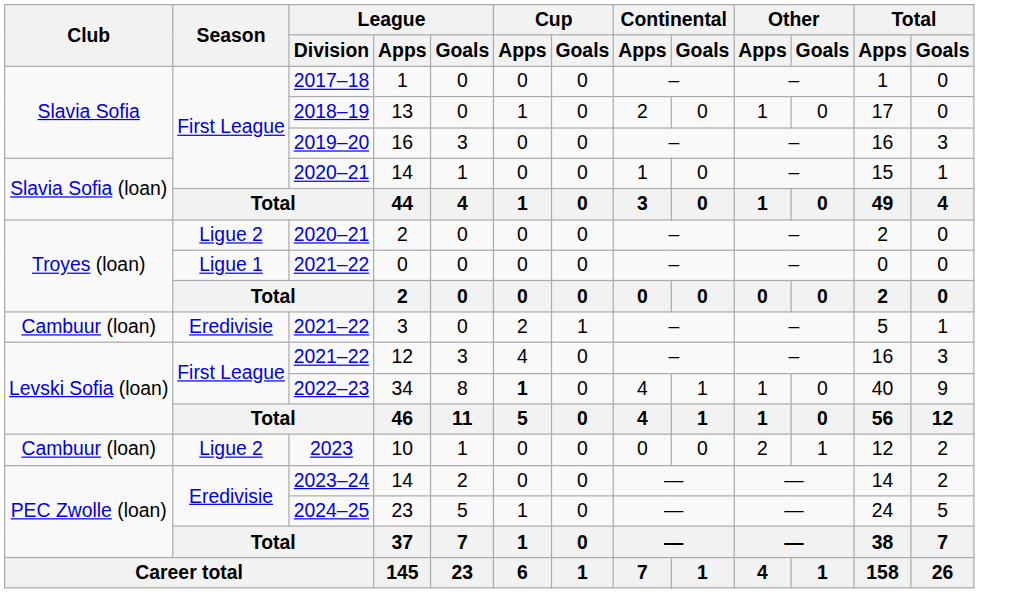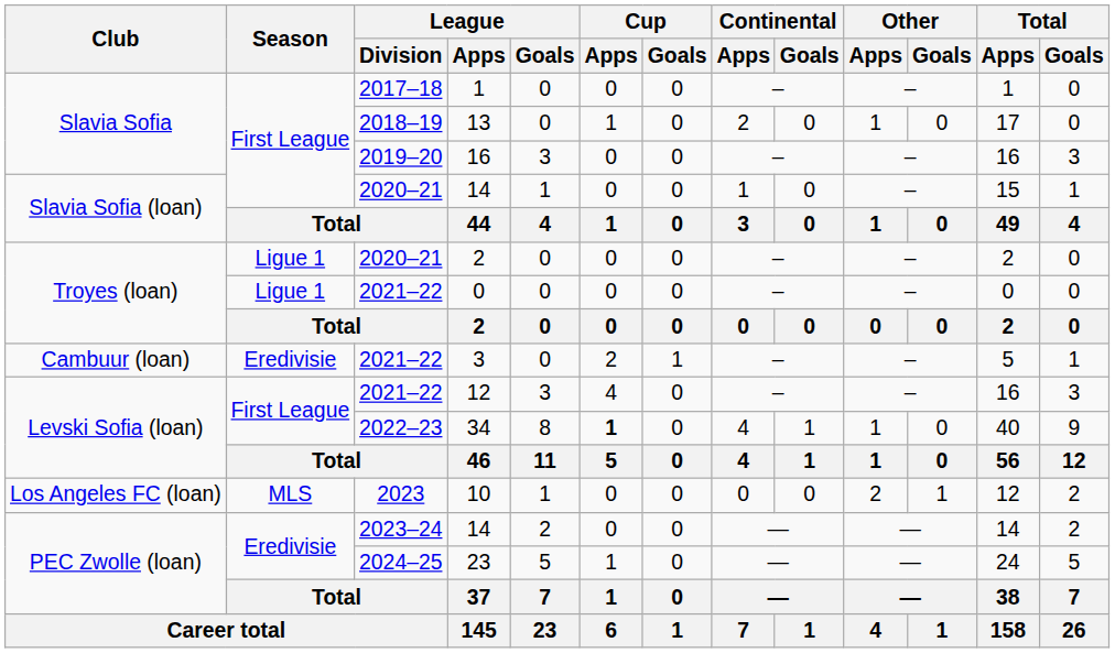 <table class="wikitable" style="text-align:center">
 <tr>
 <th rowspan="2">Club</th>
 <th rowspan="2">Season</th>
 <th colspan="3">League</th>
 <th colspan="2">Cup</th>
 <th colspan="2">Continental</th>
 <th colspan="2">Other</th>
 <th colspan="2">Total</th>
 </tr>
 <tr>
 <th>Division</th>
 <th>Apps</th>
 <th>Goals</th>
 <th>Apps</th>
 <th>Goals</th>
 <th>Apps</th>
 <th>Goals</th>
 <th>Apps</th>
 <th>Goals</th>
 <th>Apps</th>
 <th>Goals</th>
 </tr>
 <tr>
 <td rowspan="3"><a href='#'>Slavia Sofia</a></td>
 <td rowspan="4"><a href='#'>First League</a></td>
 <td><a href='#'>2017–18</a></td>
 <td>1</td>
 <td>0</td>
 <td>0</td>
 <td>0</td>
 <td colspan="2">–</td>
 <td colspan="2">–</td>
 <td>1</td>
 <td>0</td>
 </tr>
 <tr>
 <td><a href='#'>2018–19</a></td>
 <td>13</td>
 <td>0</td>
 <td>1</td>
 <td>0</td>
 <td>2</td>
 <td>0</td>
 <td>1</td>
 <td>0</td>
 <td>17</td>
 <td>0</td>
 </tr>
 <tr>
 <td><a href='#'>2019–20</a></td>
 <td>16</td>
 <td>3</td>
 <td>0</td>
 <td>0</td>
 <td colspan="2">–</td>
 <td colspan="2">–</td>
 <td>16</td>
 <td>3</td>
 </tr>
 <tr>
 <td rowspan="2"><a href='#'>Slavia Sofia</a> (loan)</td>
 <td><a href='#'>2020–21</a></td>
 <td>14</td>
 <td>1</td>
 <td>0</td>
 <td>0</td>
 <td>1</td>
 <td>0</td>
 <td colspan="2">–</td>
 <td>15</td>
 <td>1</td>
 </tr>
 <tr>
 <th colspan="2">Total</th>
 <th>44</th>
 <th>4</th>
 <th>1</th>
 <th>0</th>
 <th>3</th>
 <th>0</th>
 <th>1</th>
 <th>0</th>
 <th>49</th>
 <th>4</th>
 </tr>
 <tr>
 <td rowspan="3"><a href='#'>Troyes</a> (loan)</td>
-<td rowspan="1"><a href='#'>Ligue 2</a></td>
+<td rowspan="1"><a href='#'>Ligue 1</a></td>
 <td><a href='#'>2020–21</a></td>
 <td>2</td>
 <td>0</td>
 <td>0</td>
 <td>0</td>
 <td colspan="2">–</td>
 <td colspan="2">–</td>
 <td>2</td>
 <td>0</td>
 </tr>
 <tr>
 <td rowspan="1"><a href='#'>Ligue 1</a></td>
 <td><a href='#'>2021–22</a></td>
 <td>0</td>
 <td>0</td>
 <td>0</td>
 <td>0</td>
 <td colspan="2">–</td>
 <td colspan="2">–</td>
 <td>0</td>
 <td>0</td>
 </tr>
 <tr>
 <th colspan="2">Total</th>
 <th>2</th>
 <th>0</th>
 <th>0</th>
 <th>0</th>
 <th>0</th>
 <th>0</th>
 <th>0</th>
 <th>0</th>
 <th>2</th>
 <th>0</th>
 </tr>
 <tr>
 <td rowspan="1"><a href='#'>Cambuur</a> (loan)</td>
 <td rowspan="1"><a href='#'>Eredivisie</a></td>
 <td><a href='#'>2021–22</a></td>
 <td>3</td>
 <td>0</td>
 <td>2</td>
 <td>1</td>
 <td colspan="2">–</td>
 <td colspan="2">–</td>
 <td>5</td>
 <td>1</td>
 </tr>
 <tr>
 <td rowspan="3"><a href='#'>Levski Sofia</a> (loan)</td>
 <td rowspan="2"><a href='#'>First League</a></td>
 <td><a href='#'>2021–22</a></td>
 <td>12</td>
 <td>3</td>
 <td>4</td>
 <td>0</td>
 <td colspan="2">–</td>
 <td colspan="2">–</td>
 <td>16</td>
 <td>3</td>
 </tr>
 <tr>
 <td><a href='#'>2022–23</a></td>
 <td>34</td>
 <td>8</td>
 <td><strong>1</strong></td>
 <td>0</td>
 <td>4</td>
 <td>1</td>
 <td>1</td>
 <td>0</td>
 <td>40</td>
 <td>9</td>
 </tr>
 <tr>
 <th colspan="2">Total</th>
 <th>46</th>
 <th>11</th>
 <th>5</th>
 <th>0</th>
 <th>4</th>
 <th>1</th>
 <th>1</th>
 <th>0</th>
 <th>56</th>
 <th>12</th>
 </tr>
 <tr>
-<td rowspan="1"><a href='#'>Cambuur</a> (loan)</td>
-<td rowspan="1"><a href='#'>Ligue 2</a></td>
+<td><a href='#'>Los Angeles FC</a> (loan)</td>
+<td><a href='#'>MLS</a></td>
 <td><a href='#'>2023</a></td>
 <td>10</td>
 <td>1</td>
 <td>0</td>
 <td>0</td>
 <td>0</td>
 <td>0</td>
 <td>2</td>
 <td>1</td>
 <td>12</td>
 <td>2</td>
 </tr>
 <tr>
 <td rowspan="3"><a href='#'>PEC Zwolle</a> (loan)</td>
 <td rowspan="2"><a href='#'>Eredivisie</a></td>
 <td><a href='#'>2023–24</a></td>
 <td>14</td>
 <td>2</td>
 <td>0</td>
 <td>0</td>
 <td colspan="2">—</td>
 <td colspan="2">—</td>
 <td>14</td>
 <td>2</td>
 </tr>
 <tr>
 <td><a href='#'>2024–25</a></td>
 <td>23</td>
 <td>5</td>
 <td>1</td>
 <td>0</td>
 <td colspan="2">—</td>
 <td colspan="2">—</td>
 <td>24</td>
 <td>5</td>
 </tr>
 <tr>
 <th colspan="2">Total</th>
 <th>37</th>
 <th>7</th>
 <th>1</th>
 <th>0</th>
 <th colspan="2">—</th>
 <th colspan="2">—</th>
 <th>38</th>
 <th>7</th>
 </tr>
 <tr>
 <th colspan="3">Career total</th>
 <th>145</th>
 <th>23</th>
 <th>6</th>
 <th>1</th>
 <th>7</th>
 <th>1</th>
 <th>4</th>
 <th>1</th>
 <th>158</th>
 <th>26</th>
 </tr>
 </table>
